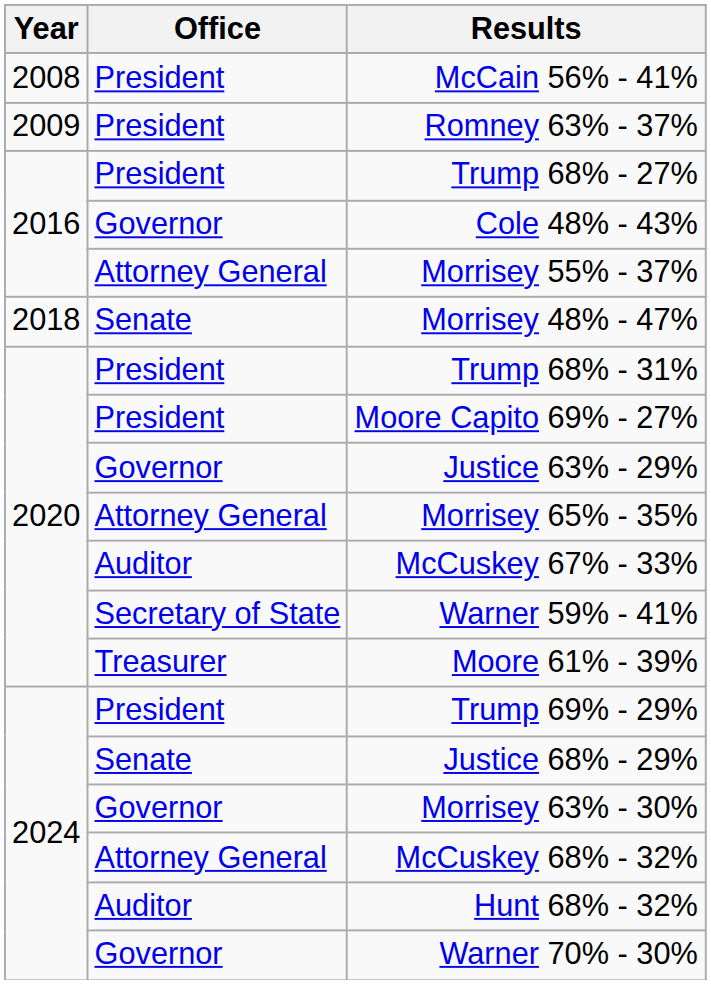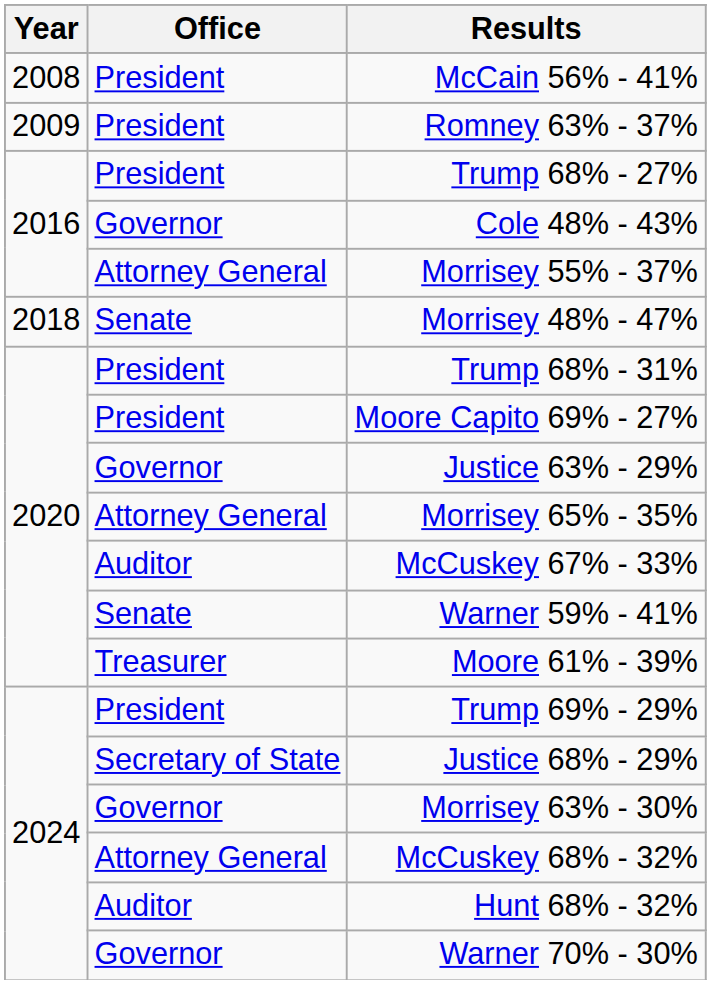 <table class=wikitable>
 <tr>
 <th>Year</th>
 <th>Office</th>
 <th>Results</th>
 </tr>
 <tr>
 <td>2008</td>
 <td><a href='#'>President</a></td>
 <td align="right" ><a href='#'>McCain</a> 56% - 41%</td>
 </tr>
 <tr>
 <td>2009</td>
 <td><a href='#'>President</a></td>
 <td align="right" ><a href='#'>Romney</a> 63% - 37%</td>
 </tr>
 <tr>
 <td rowspan=3>2016</td>
 <td><a href='#'>President</a></td>
 <td align="right" ><a href='#'>Trump</a> 68% - 27%</td>
 </tr>
 <tr>
 <td><a href='#'>Governor</a></td>
 <td align="right" ><a href='#'>Cole</a> 48% - 43%</td>
 </tr>
 <tr>
 <td><a href='#'>Attorney General</a></td>
 <td align="right" ><a href='#'>Morrisey</a> 55% - 37%</td>
 </tr>
 <tr>
 <td>2018</td>
 <td><a href='#'>Senate</a></td>
 <td align="right" ><a href='#'>Morrisey</a> 48% - 47%</td>
 </tr>
 <tr>
 <td rowspan=7>2020</td>
 <td><a href='#'>President</a></td>
 <td align="right" ><a href='#'>Trump</a> 68% - 31%</td>
 </tr>
 <tr>
 <td><a href='#'>President</a></td>
 <td align="right" ><a href='#'>Moore Capito</a> 69% - 27%</td>
 </tr>
 <tr>
 <td><a href='#'>Governor</a></td>
 <td align="right" ><a href='#'>Justice</a> 63% - 29%</td>
 </tr>
 <tr>
 <td><a href='#'>Attorney General</a></td>
 <td align="right" ><a href='#'>Morrisey</a> 65% - 35%</td>
 </tr>
 <tr>
 <td><a href='#'>Auditor</a></td>
 <td align="right" ><a href='#'>McCuskey</a> 67% - 33%</td>
 </tr>
 <tr>
-<td><a href='#'>Secretary of State</a></td>
+<td><a href='#'>Senate</a></td>
 <td align="right" ><a href='#'>Warner</a> 59% - 41%</td>
 </tr>
 <tr>
 <td><a href='#'>Treasurer</a></td>
 <td align="right" ><a href='#'>Moore</a> 61% - 39%</td>
 </tr>
 <tr>
 <td rowspan=6>2024</td>
 <td><a href='#'>President</a></td>
 <td align="right" ><a href='#'>Trump</a> 69% - 29%</td>
 </tr>
 <tr>
-<td><a href='#'>Senate</a></td>
+<td><a href='#'>Secretary of State</a></td>
 <td align="right" ><a href='#'>Justice</a> 68% - 29%</td>
 </tr>
 <tr>
 <td><a href='#'>Governor</a></td>
 <td align="right" ><a href='#'>Morrisey</a> 63% - 30%</td>
 </tr>
 <tr>
 <td><a href='#'>Attorney General</a></td>
 <td align="right" ><a href='#'>McCuskey</a> 68% - 32%</td>
 </tr>
 <tr>
 <td><a href='#'>Auditor</a></td>
 <td align="right" ><a href='#'>Hunt</a> 68% - 32%</td>
 </tr>
 <tr>
 <td><a href='#'>Governor</a></td>
 <td align="right" ><a href='#'>Warner</a> 70% - 30%</td>
 </tr>
 </table>
